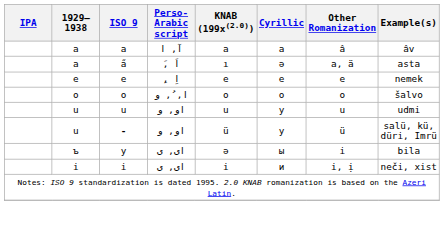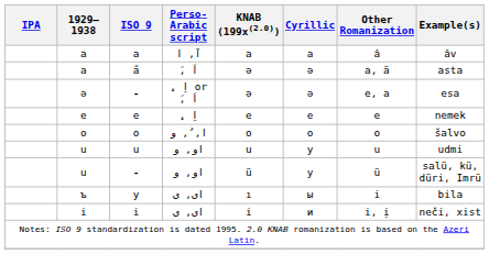 <table class="wikitable" style="border:1px solid #aaa; border-collapse:collapse; text-align: center; background:white;">
 <tr>
 <th style="width:60px;"><a href='#'>IPA</a></th>
 <th style="width:60px;">1929–1938</th>
 <th style="width:60px;"><a href='#'>ISO 9</a></th>
 <th style="width:60px;"><a href='#'>Perso-Arabic script</a></th>
 <th style="width:60px;">KNAB (199x<sup>(2.0)</sup>)</th>
 <th style="width:60px;"><a href='#'>Cyrillic</a></th>
 <th style="width:60px;">Other <a href='#'>Romanization</a></th>
 <th style="width:60px;">Example(s)</th>
 </tr>
 <tr>
 <td></td>
 <td>a</td>
 <td>a</td>
 <td><span>آ, ا</span></td>
 <td>a</td>
 <td>а</td>
 <td>â</td>
 <td>âv</td>
 </tr>
 <tr>
 <td></td>
 <td>a</td>
 <td>a̋</td>
 <td><span>َ, اَ</span></td>
-<td>ı</td>
+<td>ǝ</td>
 <td>ә</td>
 <td>a, ä</td>
 <td>asta</td>
+</tr>
+<tr>
+<td></td>
+<td>ә</td>
+<td><strong>-</strong></td>
+<td><span> ِ, اِ</span> or <span>َ, اَ</span></td>
+<td>ə</td>
+<td>ə</td>
+<td>e, a</td>
+<td>esa</td>
 </tr>
 <tr>
 <td></td>
 <td>e</td>
 <td>e</td>
 <td><span> ِ, اِ</span></td>
 <td>e</td>
 <td>е</td>
 <td>e</td>
 <td>nemek</td>
 </tr>
 <tr>
 <td></td>
 <td>o</td>
 <td>o</td>
 <td><span>ا, ُ, و</span></td>
 <td>o</td>
 <td>о</td>
 <td>o</td>
 <td>šalvo</td>
 </tr>
 <tr>
 <td></td>
 <td>u</td>
 <td>u</td>
 <td><span>او, و</span></td>
 <td>u</td>
 <td>у</td>
 <td>u</td>
 <td>udmi</td>
 </tr>
 <tr>
 <td></td>
 <td>u</td>
 <td><strong>-</strong></td>
 <td><span>او, و</span></td>
 <td>ü</td>
 <td>у</td>
 <td>ü</td>
 <td>salü, kü, düri, Imrü</td>
 </tr>
 <tr>
 <td></td>
 <td>ъ</td>
 <td>y</td>
 <td><span>ای, ی</span></td>
-<td>ǝ</td>
+<td>ı</td>
 <td>ы</td>
 <td>i</td>
 <td>bila</td>
 </tr>
 <tr>
 <td></td>
 <td>i</td>
 <td>i</td>
 <td><span>ای, ی</span></td>
 <td>i</td>
 <td>и</td>
 <td>i, ị</td>
 <td>neči, xist</td>
 </tr>
 <tr>
 <td colspan="8"><small>Notes: <em>ISO 9</em> standardization is dated 1995. <em>2.0 KNAB</em> romanization is based on the <a href='#'>Azeri Latin</a>.</small></td>
 </tr>
 <tr>
 </tr>
 </table>
